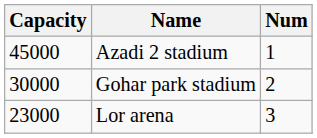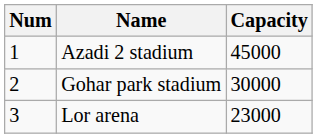 <table class="wikitable">
 <tr>
+<th>Num</th>
+<th>Name</th>
 <th>Capacity</th>
-<th>Name</th>
-<th>Num</th>
 </tr>
 <tr>
+<td>1</td>
+<td>Azadi 2 stadium</td>
 <td>45000</td>
-<td>Azadi 2 stadium</td>
-<td>1</td>
 </tr>
 <tr>
+<td>2</td>
+<td>Gohar park stadium</td>
 <td>30000</td>
-<td>Gohar park stadium</td>
-<td>2</td>
 </tr>
 <tr>
+<td>3</td>
+<td>Lor arena</td>
 <td>23000</td>
-<td>Lor arena</td>
-<td>3</td>
 </tr>
 </table>
